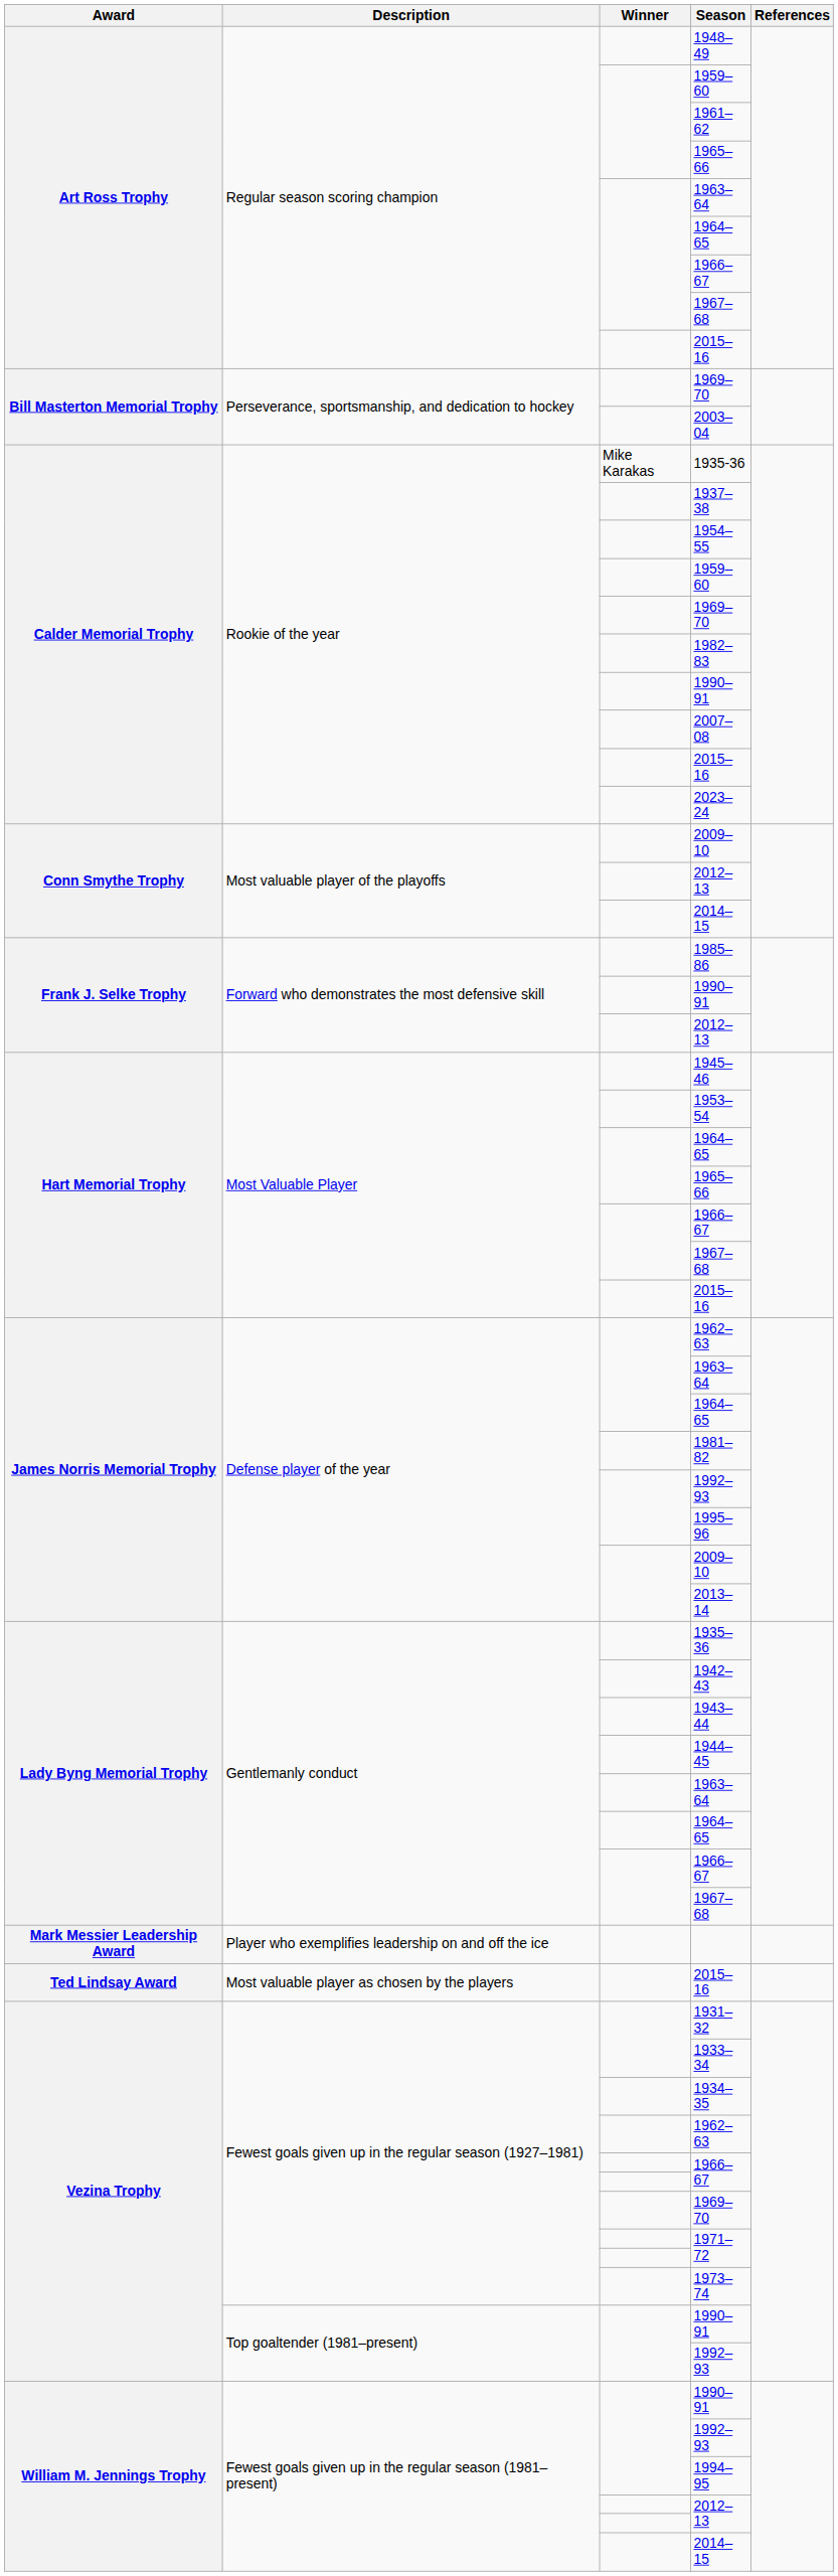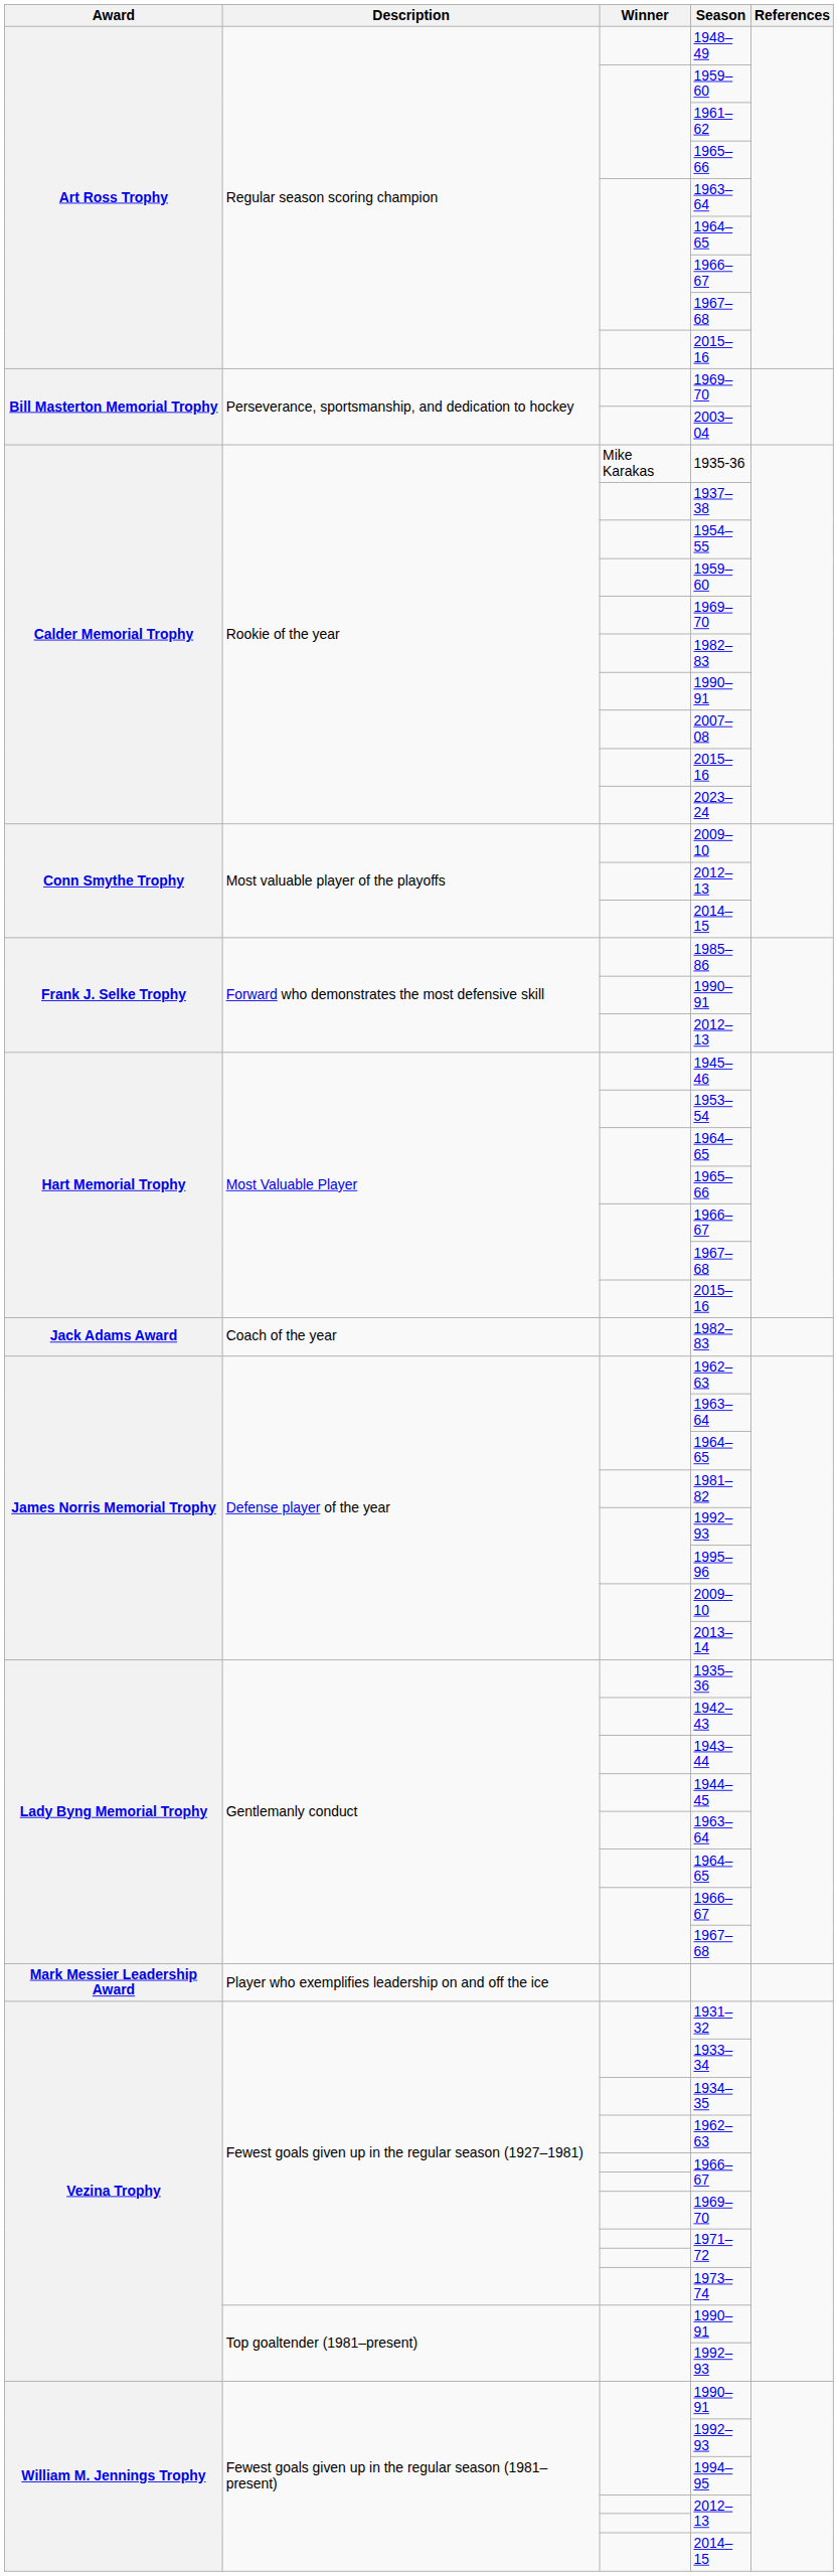 <table class="wikitable sortable" width="75%">
 <tr>
 <th scope="col">Award</th>
 <th scope="col" class="unsortable">Description</th>
 <th scope="col">Winner</th>
 <th scope="col">Season</th>
 <th scope="col" class="unsortable">References</th>
 </tr>
 <tr>
 <th scope="row" rowspan="9"><a href='#'>Art Ross Trophy</a></th>
 <td rowspan="9">Regular season scoring champion</td>
 <td></td>
 <td><a href='#'>1948–49</a></td>
 <td rowspan="9"></td>
 </tr>
 <tr>
 <td rowspan="3"></td>
 <td><a href='#'>1959–60</a></td>
 </tr>
 <tr>
 <td><a href='#'>1961–62</a></td>
 </tr>
 <tr>
 <td><a href='#'>1965–66</a></td>
 </tr>
 <tr>
 <td rowspan="4"></td>
 <td><a href='#'>1963–64</a></td>
 </tr>
 <tr>
 <td><a href='#'>1964–65</a></td>
 </tr>
 <tr>
 <td><a href='#'>1966–67</a></td>
 </tr>
 <tr>
 <td><a href='#'>1967–68</a></td>
 </tr>
 <tr>
 <td></td>
 <td><a href='#'>2015–16</a></td>
 </tr>
 <tr>
 <th scope="row" rowspan="2"><a href='#'>Bill Masterton Memorial Trophy</a></th>
 <td rowspan="2">Perseverance, sportsmanship, and dedication to hockey</td>
 <td></td>
 <td><a href='#'>1969–70</a></td>
 <td rowspan="2"></td>
 </tr>
 <tr>
 <td></td>
 <td><a href='#'>2003–04</a></td>
 </tr>
 <tr>
 <th rowspan="10"><a href='#'>Calder Memorial Trophy</a></th>
 <td rowspan="10">Rookie of the year</td>
 <td>Mike Karakas</td>
 <td>1935-36</td>
 <td rowspan="10"></td>
 </tr>
 <tr>
 <td></td>
 <td><a href='#'>1937–38</a></td>
 </tr>
 <tr>
 <td></td>
 <td><a href='#'>1954–55</a></td>
 </tr>
 <tr>
 <td></td>
 <td><a href='#'>1959–60</a></td>
 </tr>
 <tr>
 <td></td>
 <td><a href='#'>1969–70</a></td>
 </tr>
 <tr>
 <td></td>
 <td><a href='#'>1982–83</a></td>
 </tr>
 <tr>
 <td></td>
 <td><a href='#'>1990–91</a></td>
 </tr>
 <tr>
 <td></td>
 <td><a href='#'>2007–08</a></td>
 </tr>
 <tr>
 <td></td>
 <td><a href='#'>2015–16</a></td>
 </tr>
 <tr>
 <td></td>
 <td><a href='#'>2023–24</a></td>
 </tr>
 <tr>
 <th scope="row" rowspan="3"><a href='#'>Conn Smythe Trophy</a></th>
 <td rowspan="3">Most valuable player of the playoffs</td>
 <td></td>
 <td><a href='#'>2009–10</a></td>
 <td rowspan="3"></td>
 </tr>
 <tr>
 <td></td>
 <td><a href='#'>2012–13</a></td>
 </tr>
 <tr>
 <td></td>
 <td><a href='#'>2014–15</a></td>
 </tr>
 <tr>
 <th scope="row" rowspan="3"><a href='#'>Frank J. Selke Trophy</a></th>
 <td rowspan="3"><a href='#'>Forward</a> who demonstrates the most defensive skill</td>
 <td></td>
 <td><a href='#'>1985–86</a></td>
 <td rowspan="3"></td>
 </tr>
 <tr>
 <td></td>
 <td><a href='#'>1990–91</a></td>
 </tr>
 <tr>
 <td></td>
 <td><a href='#'>2012–13</a></td>
 </tr>
 <tr>
 <th scope="row" rowspan="7"><a href='#'>Hart Memorial Trophy</a></th>
 <td rowspan="7"><a href='#'>Most Valuable Player</a></td>
 <td></td>
 <td><a href='#'>1945–46</a></td>
 <td rowspan="7"></td>
 </tr>
 <tr>
 <td></td>
 <td><a href='#'>1953–54</a></td>
 </tr>
 <tr>
 <td rowspan="2"></td>
 <td><a href='#'>1964–65</a></td>
 </tr>
 <tr>
 <td><a href='#'>1965–66</a></td>
 </tr>
 <tr>
 <td rowspan="2"></td>
 <td><a href='#'>1966–67</a></td>
 </tr>
 <tr>
 <td><a href='#'>1967–68</a></td>
 </tr>
 <tr>
 <td></td>
 <td><a href='#'>2015–16</a></td>
 </tr>
 <tr>
+<th scope="row"><a href='#'>Jack Adams Award</a></th>
+<td>Coach of the year</td>
+<td></td>
+<td><a href='#'>1982–83</a></td>
+<td></td>
+</tr>
+<tr>
 <th scope="row" rowspan="8"><a href='#'>James Norris Memorial Trophy</a></th>
 <td rowspan="8"><a href='#'>Defense player</a> of the year</td>
 <td rowspan="3"></td>
 <td><a href='#'>1962–63</a></td>
 <td rowspan="8"></td>
 </tr>
 <tr>
 <td><a href='#'>1963–64</a></td>
 </tr>
 <tr>
 <td><a href='#'>1964–65</a></td>
 </tr>
 <tr>
 <td></td>
 <td><a href='#'>1981–82</a></td>
 </tr>
 <tr>
 <td rowspan="2"></td>
 <td><a href='#'>1992–93</a></td>
 </tr>
 <tr>
 <td><a href='#'>1995–96</a></td>
 </tr>
 <tr>
 <td rowspan="2"></td>
 <td><a href='#'>2009–10</a></td>
 </tr>
 <tr>
 <td><a href='#'>2013–14</a></td>
 </tr>
 <tr>
 <th scope="row" rowspan="8"><a href='#'>Lady Byng Memorial Trophy</a></th>
 <td rowspan="8">Gentlemanly conduct</td>
 <td></td>
 <td><a href='#'>1935–36</a></td>
 <td rowspan="8"></td>
 </tr>
 <tr>
 <td></td>
 <td><a href='#'>1942–43</a></td>
 </tr>
 <tr>
 <td></td>
 <td><a href='#'>1943–44</a></td>
 </tr>
 <tr>
 <td></td>
 <td><a href='#'>1944–45</a></td>
 </tr>
 <tr>
 <td></td>
 <td><a href='#'>1963–64</a></td>
 </tr>
 <tr>
 <td></td>
 <td><a href='#'>1964–65</a></td>
 </tr>
 <tr>
 <td rowspan="2"></td>
 <td><a href='#'>1966–67</a></td>
 </tr>
 <tr>
 <td><a href='#'>1967–68</a></td>
 </tr>
 <tr>
 <th scope="row"><a href='#'>Mark Messier Leadership Award</a></th>
 <td>Player who exemplifies leadership on and off the ice</td>
 <td></td>
 <td></td>
-<td></td>
-</tr>
-<tr>
-<th scope="row"><a href='#'>Ted Lindsay Award</a></th>
-<td>Most valuable player as chosen by the players</td>
-<td></td>
-<td><a href='#'>2015–16</a></td>
 <td></td>
 </tr>
 <tr>
 <th scope="row" rowspan="12"><a href='#'>Vezina Trophy</a></th>
 <td rowspan="10">Fewest goals given up in the regular season (1927–1981)</td>
 <td rowspan="2"></td>
 <td><a href='#'>1931–32</a></td>
 <td rowspan="12"></td>
 </tr>
 <tr>
 <td><a href='#'>1933–34</a></td>
 </tr>
 <tr>
 <td></td>
 <td><a href='#'>1934–35</a></td>
 </tr>
 <tr>
 <td></td>
 <td><a href='#'>1962–63</a></td>
 </tr>
 <tr>
 <td></td>
 <td rowspan="2"><a href='#'>1966–67</a></td>
 </tr>
 <tr>
 <td></td>
 </tr>
 <tr>
 <td></td>
 <td><a href='#'>1969–70</a></td>
 </tr>
 <tr>
 <td></td>
 <td rowspan="2"><a href='#'>1971–72</a></td>
 </tr>
 <tr>
 <td></td>
 </tr>
 <tr>
 <td></td>
 <td><a href='#'>1973–74</a></td>
 </tr>
 <tr>
 <td rowspan="2">Top goaltender (1981–present)</td>
 <td rowspan="2"></td>
 <td><a href='#'>1990–91</a></td>
 </tr>
 <tr>
 <td><a href='#'>1992–93</a></td>
 </tr>
 <tr>
 <th scope="row" rowspan="6"><a href='#'>William M. Jennings Trophy</a></th>
 <td rowspan="6">Fewest goals given up in the regular season (1981–present)</td>
 <td rowspan="3"></td>
 <td><a href='#'>1990–91</a></td>
 <td rowspan="6"></td>
 </tr>
 <tr>
 <td><a href='#'>1992–93</a></td>
 </tr>
 <tr>
 <td><a href='#'>1994–95</a></td>
 </tr>
 <tr>
 <td></td>
 <td rowspan="2"><a href='#'>2012–13</a></td>
 </tr>
 <tr>
 <td></td>
 </tr>
 <tr>
 <td></td>
 <td><a href='#'>2014–15</a></td>
 </tr>
 </table>
